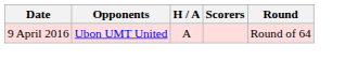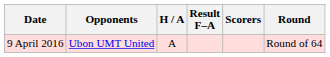 <table class="wikitable" style="text-align:center">
 <tr>
 <th>Date</th>
 <th>Opponents</th>
 <th>H / A</th>
+<th>Result<br>F–A</th>
 <th>Scorers</th>
 <th>Round</th>
 </tr>
 <tr bgcolor="#ffdddd">
 <td>9 April 2016</td>
 <td><a href='#'>Ubon UMT United</a></td>
 <td>A</td>
 <td></td>
+<td></td>
 <td>Round of 64</td>
 </tr>
 </table>
